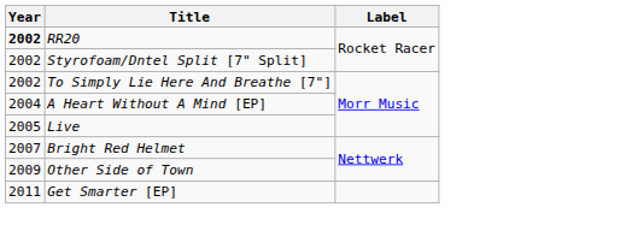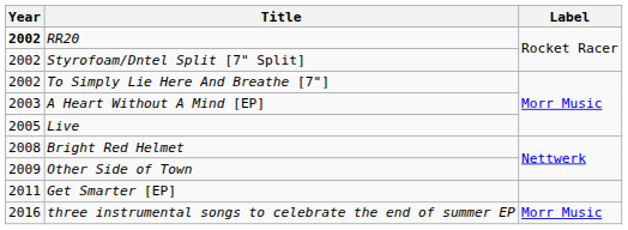 <table class="wikitable">
 <tr>
 <th>Year</th>
 <th>Title</th>
 <th>Label</th>
 </tr>
 <tr>
 <td><strong>2002</strong></td>
 <td><em>RR20</em></td>
 <td rowspan="2">Rocket Racer</td>
 </tr>
 <tr>
 <td>2002</td>
 <td><em>Styrofoam/Dntel Split</em> [7" Split]</td>
 </tr>
 <tr>
 <td>2002</td>
 <td><em>To Simply Lie Here And Breathe</em> [7"]</td>
 <td rowspan="3"><a href='#'>Morr Music</a></td>
 </tr>
 <tr>
-<td>2004</td>
+<td>2003</td>
 <td><em>A Heart Without A Mind</em> [EP]</td>
 </tr>
 <tr>
 <td>2005</td>
 <td><em>Live</em></td>
 </tr>
 <tr>
-<td>2007</td>
+<td>2008</td>
 <td><em>Bright Red Helmet</em></td>
 <td rowspan="2"><a href='#'>Nettwerk</a></td>
 </tr>
 <tr>
 <td>2009</td>
 <td><em>Other Side of Town</em></td>
 </tr>
 <tr>
 <td>2011</td>
 <td><em>Get Smarter</em> [EP]</td>
 </tr>
+<tr>
+<td>2016</td>
+<td><em>three instrumental songs to celebrate the end of summer EP</em></td>
+<td><a href='#'>Morr Music</a></td>
+</tr>
 </table>
